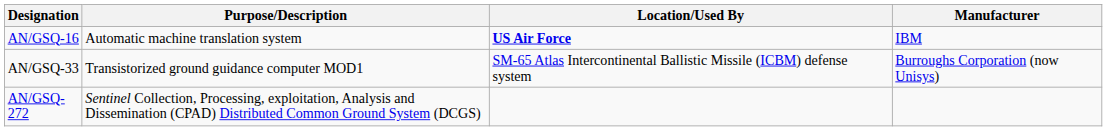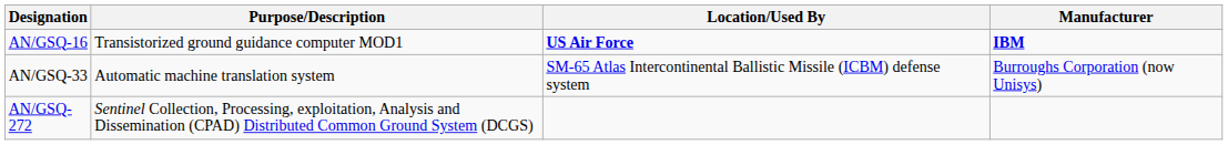 <table class="wikitable sortable">
 <tr>
 <th scope="col">Designation</th>
 <th scope="col" style="width: 500px;">Purpose/Description</th>
 <th scope="col" style="width: 500px;">Location/Used By</th>
 <th scope="col" style="width: 250px;">Manufacturer</th>
 </tr>
 <tr>
 <td><a href='#'>AN/GSQ-16</a></td>
-<td>Automatic machine translation system</td>
+<td>Transistorized ground guidance computer MOD1</td>
 <td><strong><a href='#'>US Air Force</a></strong></td>
-<td><a href='#'>IBM</a></td>
+<td><strong><a href='#'>IBM</a></strong></td>
 </tr>
 <tr>
 <td>AN/GSQ-33</td>
-<td>Transistorized ground guidance computer MOD1</td>
+<td>Automatic machine translation system</td>
 <td><a href='#'>SM-65 Atlas</a>  Intercontinental Ballistic Missile (<a href='#'>ICBM</a>) defense system</td>
 <td><a href='#'>Burroughs Corporation</a> (now <a href='#'>Unisys</a>)</td>
 </tr>
 <tr>
 <td><a href='#'>AN/GSQ-272</a></td>
 <td><em>Sentinel</em> Collection, Processing, exploitation, Analysis and Dissemination (CPAD) <a href='#'>Distributed Common Ground System</a> (DCGS)</td>
 <td></td>
 <td></td>
 </tr>
 </table>
